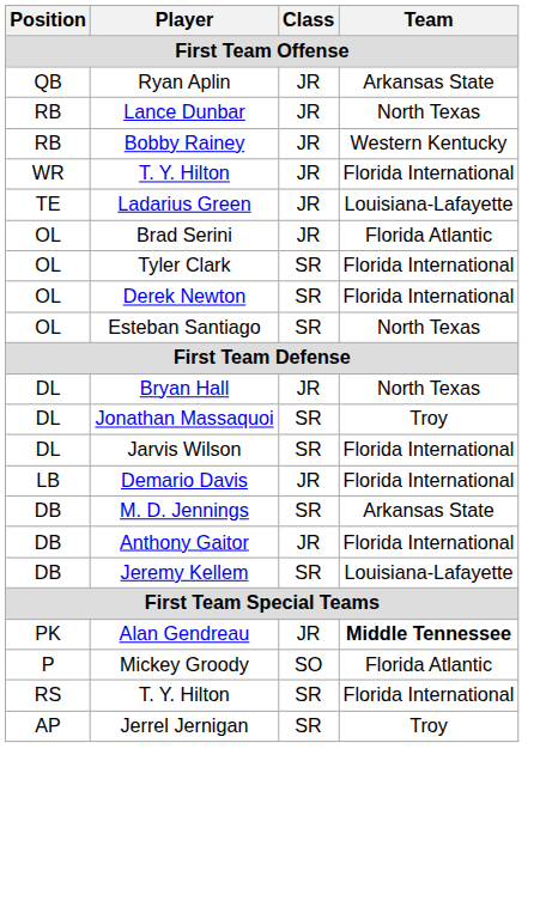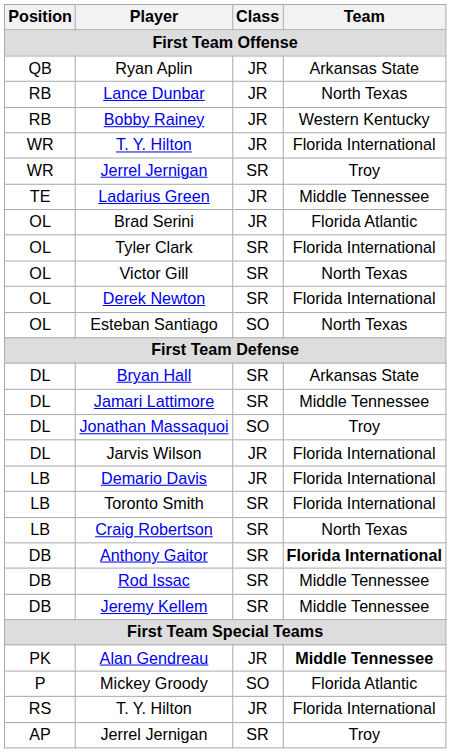 <table class="wikitable sortable">
 <tr>
 <th>Position</th>
 <th>Player</th>
 <th>Class</th>
 <th>Team</th>
 </tr>
 <tr>
 <td colspan="4" style="text-align:center; background:#ddd;"><strong>First Team Offense </strong></td>
 </tr>
 <tr style="text-align:center;">
 <td style="background:white">QB</td>
 <td style="background:white">Ryan Aplin</td>
 <td style="background:white">JR</td>
 <td style="background:white">Arkansas State</td>
 </tr>
 <tr style="text-align:center;">
 <td style="background:white">RB</td>
 <td style="background:white"><a href='#'>Lance Dunbar</a></td>
 <td style="background:white">JR</td>
 <td style="background:white">North Texas</td>
 </tr>
 <tr style="text-align:center;">
 <td style="background:white">RB</td>
 <td style="background:white"><a href='#'>Bobby Rainey</a></td>
 <td style="background:white">JR</td>
 <td style="background:white">Western Kentucky</td>
 </tr>
 <tr style="text-align:center;">
 <td style="background:white">WR</td>
 <td style="background:white"><a href='#'>T. Y. Hilton</a></td>
 <td style="background:white">JR</td>
 <td style="background:white">Florida International</td>
 </tr>
 <tr style="text-align:center;">
+<td style="background:white">WR</td>
+<td style="background:white"><a href='#'>Jerrel Jernigan</a></td>
+<td style="background:white">SR</td>
+<td style="background:white">Troy</td>
+</tr>
+<tr style="text-align:center;">
 <td style="background:white">TE</td>
 <td style="background:white"><a href='#'>Ladarius Green</a></td>
 <td style="background:white">JR</td>
-<td style="background:white">Louisiana-Lafayette</td>
+<td style="background:white">Middle Tennessee</td>
 </tr>
 <tr style="text-align:center;">
 <td style="background:white">OL</td>
 <td style="background:white">Brad Serini</td>
 <td style="background:white">JR</td>
 <td style="background:white">Florida Atlantic</td>
 </tr>
 <tr style="text-align:center;">
 <td style="background:white">OL</td>
 <td style="background:white">Tyler Clark</td>
 <td style="background:white">SR</td>
 <td style="background:white">Florida International</td>
 </tr>
 <tr style="text-align:center;">
 <td style="background:white">OL</td>
+<td style="background:white">Victor Gill</td>
+<td style="background:white">SR</td>
+<td style="background:white">North Texas</td>
+</tr>
+<tr style="text-align:center;">
+<td style="background:white">OL</td>
 <td style="background:white"><a href='#'>Derek Newton</a></td>
 <td style="background:white">SR</td>
 <td style="background:white">Florida International</td>
 </tr>
 <tr style="text-align:center;">
 <td style="background:white">OL</td>
 <td style="background:white">Esteban Santiago</td>
-<td style="background:white">SR</td>
+<td style="background:white">SO</td>
 <td style="background:white">North Texas</td>
 </tr>
 <tr>
 <td colspan="4" style="text-align:center; background:#ddd;"><strong>First Team Defense</strong></td>
 </tr>
 <tr style="text-align:center;">
 <td style="background:white">DL</td>
 <td style="background:white"><a href='#'>Bryan Hall</a></td>
-<td style="background:white">JR</td>
-<td style="background:white">North Texas</td>
+<td style="background:white">SR</td>
+<td style="background:white">Arkansas State</td>
+</tr>
+<tr style="text-align:center;">
+<td style="background:white">DL</td>
+<td style="background:white"><a href='#'>Jamari Lattimore</a></td>
+<td style="background:white">SR</td>
+<td style="background:white">Middle Tennessee</td>
 </tr>
 <tr style="text-align:center;">
 <td style="background:white">DL</td>
 <td style="background:white"><a href='#'>Jonathan Massaquoi</a></td>
-<td style="background:white">SR</td>
+<td style="background:white">SO</td>
 <td style="background:white">Troy</td>
 </tr>
 <tr style="text-align:center;">
 <td style="background:white">DL</td>
 <td style="background:white">Jarvis Wilson</td>
-<td style="background:white">SR</td>
+<td style="background:white">JR</td>
 <td style="background:white">Florida International</td>
 </tr>
 <tr style="text-align:center;">
 <td style="background:white">LB</td>
 <td style="background:white"><a href='#'>Demario Davis</a></td>
 <td style="background:white">JR</td>
 <td style="background:white">Florida International</td>
 </tr>
 <tr style="text-align:center;">
-<td style="background:white">DB</td>
-<td style="background:white"><a href='#'>M. D. Jennings</a></td>
+<td style="background:white">LB</td>
+<td style="background:white">Toronto Smith</td>
 <td style="background:white">SR</td>
-<td style="background:white">Arkansas State</td>
+<td style="background:white">Florida International</td>
+</tr>
+<tr style="text-align:center;">
+<td style="background:white">LB</td>
+<td style="background:white"><a href='#'>Craig Robertson</a></td>
+<td style="background:white">SR</td>
+<td style="background:white">North Texas</td>
 </tr>
 <tr style="text-align:center;">
 <td style="background:white">DB</td>
 <td style="background:white"><a href='#'>Anthony Gaitor</a></td>
-<td style="background:white">JR</td>
-<td style="background:white">Florida International</td>
+<td style="background:white">SR</td>
+<td style="background:white"><strong>Florida International</strong></td>
+</tr>
+<tr style="text-align:center;">
+<td style="background:white">DB</td>
+<td style="background:white"><a href='#'>Rod Issac</a></td>
+<td style="background:white">SR</td>
+<td style="background:white">Middle Tennessee</td>
 </tr>
 <tr style="text-align:center;">
 <td style="background:white">DB</td>
 <td style="background:white"><a href='#'>Jeremy Kellem</a></td>
 <td style="background:white">SR</td>
-<td style="background:white">Louisiana-Lafayette</td>
+<td style="background:white">Middle Tennessee</td>
 </tr>
 <tr>
 <td colspan="4" style="text-align:center; background:#ddd;"><strong>First Team Special Teams</strong></td>
 </tr>
 <tr style="text-align:center;">
 <td style="background:white">PK</td>
 <td style="background:white"><a href='#'>Alan Gendreau</a></td>
 <td style="background:white">JR</td>
 <td style="background:white"><strong>Middle Tennessee</strong></td>
 </tr>
 <tr style="text-align:center;">
 <td style="background:white">P</td>
 <td style="background:white">Mickey Groody</td>
 <td style="background:white">SO</td>
 <td style="background:white">Florida Atlantic</td>
 </tr>
 <tr style="text-align:center;">
 <td style="background:white">RS</td>
 <td style="background:white">T. Y. Hilton</td>
-<td style="background:white">SR</td>
+<td style="background:white">JR</td>
 <td style="background:white">Florida International</td>
 </tr>
 <tr style="text-align:center;">
 <td style="background:white">AP</td>
 <td style="background:white">Jerrel Jernigan</td>
 <td style="background:white">SR</td>
 <td style="background:white">Troy</td>
 </tr>
 </table>
